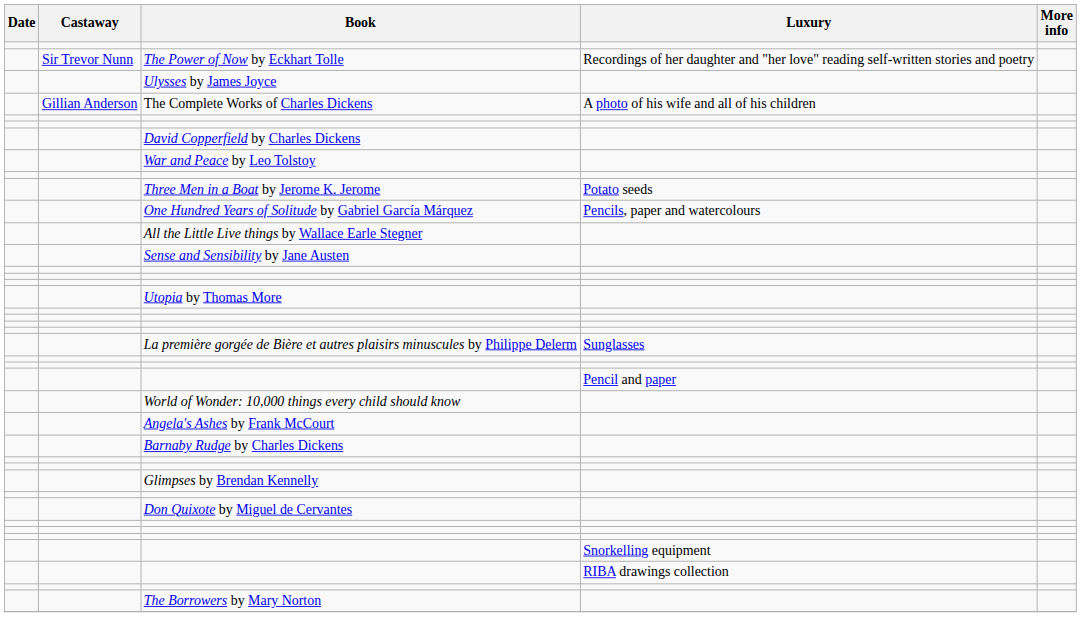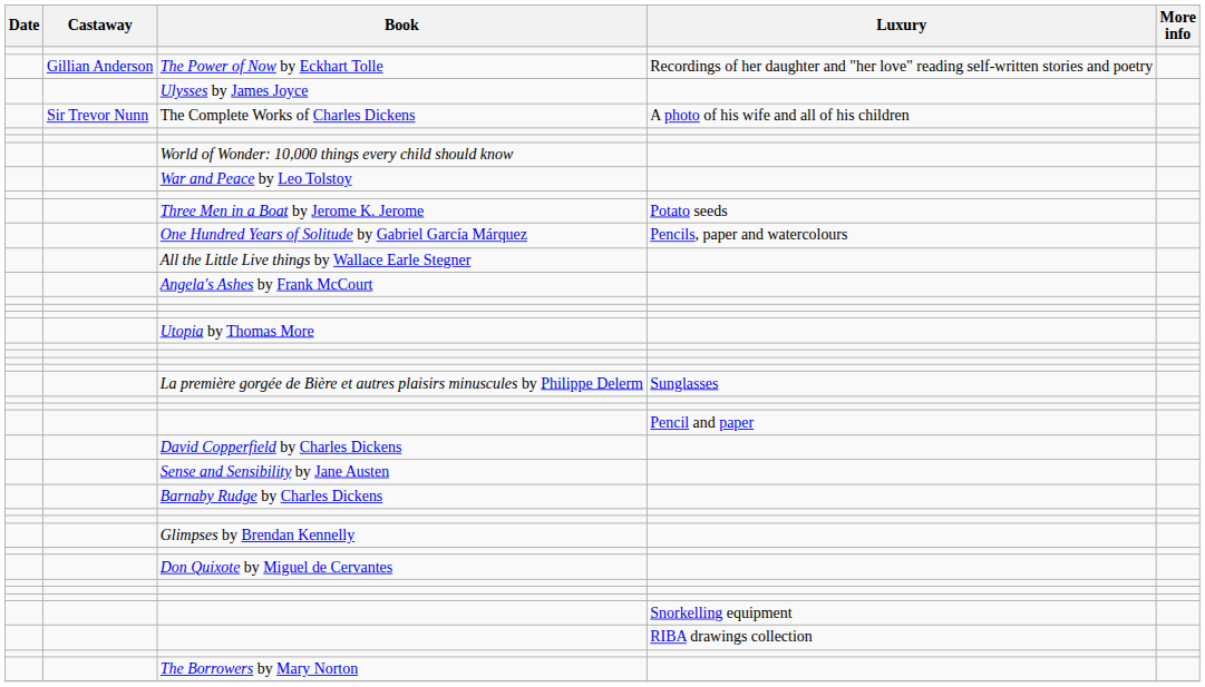 <table class="wikitable sortable">
 <tr>
 <th>Date</th>
 <th>Castaway</th>
 <th>Book</th>
 <th>Luxury</th>
 <th class="unsortable">More<br>info</th>
 </tr>
 <tr>
 <td></td>
 <td></td>
 <td></td>
 <td></td>
 <td></td>
 </tr>
 <tr>
 <td></td>
-<td><a href='#'>Sir Trevor Nunn</a></td>
+<td><a href='#'>Gillian Anderson</a></td>
 <td><em><a href='#'>The Power of Now</a></em> by <a href='#'>Eckhart Tolle</a></td>
 <td>Recordings of her daughter and "her love" reading self-written stories and poetry</td>
 <td></td>
 </tr>
 <tr>
 <td></td>
 <td></td>
 <td><em><a href='#'>Ulysses</a></em> by <a href='#'>James Joyce</a></td>
 <td></td>
 <td></td>
 </tr>
 <tr>
 <td></td>
-<td><a href='#'>Gillian Anderson</a></td>
+<td><a href='#'>Sir Trevor Nunn</a></td>
 <td>The Complete Works of <a href='#'>Charles Dickens</a></td>
 <td>A <a href='#'>photo</a> of his wife and all of his children</td>
 <td></td>
 </tr>
 <tr>
 <td></td>
 <td></td>
 <td></td>
 <td></td>
 <td></td>
 </tr>
 <tr>
 <td></td>
 <td></td>
 <td></td>
 <td></td>
 <td></td>
 </tr>
 <tr>
 <td></td>
 <td></td>
-<td><em><a href='#'>David Copperfield</a></em> by <a href='#'>Charles Dickens</a></td>
+<td><em>World of Wonder: 10,000 things every child should know</em></td>
 <td></td>
 <td></td>
 </tr>
 <tr>
 <td></td>
 <td></td>
 <td><em><a href='#'>War and Peace</a></em> by <a href='#'>Leo Tolstoy</a></td>
 <td></td>
 <td></td>
 </tr>
 <tr>
 <td></td>
 <td></td>
 <td></td>
 <td></td>
 <td></td>
 </tr>
 <tr>
 <td></td>
 <td></td>
 <td><em><a href='#'>Three Men in a Boat</a></em> by <a href='#'>Jerome K. Jerome</a></td>
 <td><a href='#'>Potato</a> seeds</td>
 <td></td>
 </tr>
 <tr>
 <td></td>
 <td></td>
 <td><em><a href='#'>One Hundred Years of Solitude</a></em> by <a href='#'>Gabriel García Márquez</a></td>
 <td><a href='#'>Pencils</a>, paper and watercolours</td>
 <td></td>
 </tr>
 <tr>
 <td></td>
 <td></td>
 <td><em>All the Little Live things</em> by <a href='#'>Wallace Earle Stegner</a></td>
 <td></td>
 <td></td>
 </tr>
 <tr>
 <td></td>
 <td></td>
-<td><em><a href='#'>Sense and Sensibility</a></em> by <a href='#'>Jane Austen</a></td>
+<td><em><a href='#'>Angela's Ashes</a></em> by <a href='#'>Frank McCourt</a></td>
 <td></td>
 <td></td>
 </tr>
 <tr>
 <td></td>
 <td></td>
 <td></td>
 <td></td>
 <td></td>
 </tr>
 <tr>
 <td></td>
 <td></td>
 <td></td>
 <td></td>
 <td></td>
 </tr>
 <tr>
 <td></td>
 <td></td>
 <td></td>
 <td></td>
 <td></td>
 </tr>
 <tr>
 <td></td>
 <td></td>
 <td><em><a href='#'>Utopia</a></em> by <a href='#'>Thomas More</a></td>
 <td></td>
 <td></td>
 </tr>
 <tr>
 <td></td>
 <td></td>
 <td></td>
 <td></td>
 <td></td>
 </tr>
 <tr>
 <td></td>
 <td></td>
 <td></td>
 <td></td>
 <td></td>
 </tr>
 <tr>
 <td></td>
 <td></td>
 <td></td>
 <td></td>
 <td></td>
 </tr>
 <tr>
 <td></td>
 <td></td>
 <td></td>
 <td></td>
 <td></td>
 </tr>
 <tr>
 <td></td>
 <td></td>
 <td><em>La première gorgée de Bière et autres plaisirs minuscules</em> by <a href='#'>Philippe Delerm</a></td>
 <td><a href='#'>Sunglasses</a></td>
 <td></td>
 </tr>
 <tr>
 <td></td>
 <td></td>
 <td></td>
 <td></td>
 <td></td>
 </tr>
 <tr>
 <td></td>
 <td></td>
 <td></td>
 <td></td>
 <td></td>
 </tr>
 <tr>
 <td></td>
 <td></td>
 <td></td>
 <td><a href='#'>Pencil</a> and <a href='#'>paper</a></td>
 <td></td>
 </tr>
 <tr>
 <td></td>
 <td></td>
-<td><em>World of Wonder: 10,000 things every child should know</em></td>
+<td><em><a href='#'>David Copperfield</a></em> by <a href='#'>Charles Dickens</a></td>
 <td></td>
 <td></td>
 </tr>
 <tr>
 <td></td>
 <td></td>
-<td><em><a href='#'>Angela's Ashes</a></em> by <a href='#'>Frank McCourt</a></td>
+<td><em><a href='#'>Sense and Sensibility</a></em> by <a href='#'>Jane Austen</a></td>
 <td></td>
 <td></td>
 </tr>
 <tr>
 <td></td>
 <td></td>
 <td><em><a href='#'>Barnaby Rudge</a></em> by <a href='#'>Charles Dickens</a></td>
 <td></td>
 <td></td>
 </tr>
 <tr>
 <td></td>
 <td></td>
 <td></td>
 <td></td>
 <td></td>
 </tr>
 <tr>
 <td></td>
 <td></td>
 <td></td>
 <td></td>
 <td></td>
 </tr>
 <tr>
 <td></td>
 <td></td>
 <td><em>Glimpses</em> by <a href='#'>Brendan Kennelly</a></td>
 <td></td>
 <td></td>
 </tr>
 <tr>
 <td></td>
 <td></td>
 <td></td>
 <td></td>
 <td></td>
 </tr>
 <tr>
 <td></td>
 <td></td>
 <td><em><a href='#'>Don Quixote</a></em> by <a href='#'>Miguel de Cervantes</a></td>
 <td></td>
 <td></td>
 </tr>
 <tr>
 <td></td>
 <td></td>
 <td></td>
 <td></td>
 <td></td>
 </tr>
 <tr>
 <td></td>
 <td></td>
 <td></td>
 <td></td>
 <td></td>
 </tr>
 <tr>
 <td></td>
 <td></td>
 <td></td>
 <td></td>
 <td></td>
 </tr>
 <tr>
 <td></td>
 <td></td>
 <td></td>
 <td><a href='#'>Snorkelling</a> equipment</td>
 <td></td>
 </tr>
 <tr>
 <td></td>
 <td></td>
 <td></td>
 <td><a href='#'>RIBA</a> drawings collection</td>
 <td></td>
 </tr>
 <tr>
 <td></td>
 <td></td>
 <td></td>
 <td></td>
 <td></td>
 </tr>
 <tr>
 <td></td>
 <td></td>
 <td><em><a href='#'>The Borrowers</a></em> by <a href='#'>Mary Norton</a></td>
 <td></td>
 <td></td>
 </tr>
 <tr>
 </tr>
 </table>
